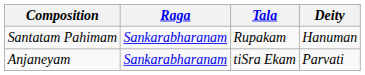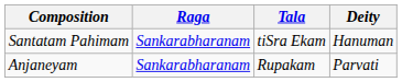 <table class="wikitable">
 <tr>
 <th><em>Composition</em></th>
 <th><em><a href='#'>Raga</a></em></th>
 <th><em><a href='#'>Tala</a></em></th>
 <th><em>Deity</em></th>
 </tr>
 <tr>
 <td><em>Santatam Pahimam</em></td>
 <td><em><a href='#'>Sankarabharanam</a></em></td>
-<td><em>Rupakam</em></td>
+<td><em>tiSra Ekam</em></td>
 <td><em>Hanuman</em></td>
 </tr>
 <tr>
 <td><em>Anjaneyam</em></td>
 <td><em><a href='#'>Sankarabharanam</a></em></td>
-<td><em>tiSra Ekam</em></td>
+<td><em>Rupakam</em></td>
 <td><em>Parvati</em></td>
 </tr>
 </table>
